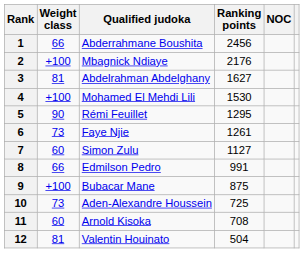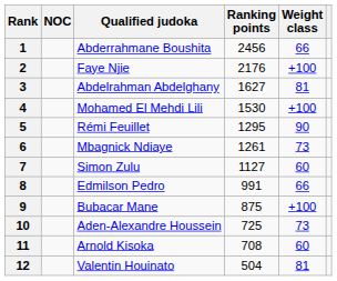 <table class="wikitable">
 <tr>
 <th>Rank</th>
-<th>Weight<br>class</th>
+<th>NOC</th>
 <th>Qualified judoka</th>
 <th>Ranking<br>points</th>
-<th>NOC</th>
+<th>Weight<br>class</th>
 <th></th>
 </tr>
 <tr>
 <th>1</th>
-<td align=center><a href='#'>66</a></td>
+<td></td>
 <td><a href='#'>Abderrahmane Boushita</a></td>
 <td align=center>2456</td>
-<td></td>
+<td align=center><a href='#'>66</a></td>
 <td></td>
 </tr>
 <tr>
 <th>2</th>
+<td></td>
+<td><a href='#'>Faye Njie</a></td>
+<td align=center>2176</td>
 <td align=center><a href='#'>+100</a></td>
-<td><a href='#'>Mbagnick Ndiaye</a></td>
-<td align=center>2176</td>
-<td></td>
 <td></td>
 </tr>
 <tr>
 <th>3</th>
-<td align=center><a href='#'>81</a></td>
+<td></td>
 <td><a href='#'>Abdelrahman Abdelghany</a></td>
 <td align=center>1627</td>
-<td></td>
+<td align=center><a href='#'>81</a></td>
 <td></td>
 </tr>
 <tr>
 <th>4</th>
-<td align=center><a href='#'>+100</a></td>
+<td></td>
 <td><a href='#'>Mohamed El Mehdi Lili</a></td>
 <td align=center>1530</td>
-<td></td>
+<td align=center><a href='#'>+100</a></td>
 <td></td>
 </tr>
 <tr>
 <th>5</th>
-<td align=center><a href='#'>90</a></td>
+<td></td>
 <td><a href='#'>Rémi Feuillet</a></td>
 <td align=center>1295</td>
-<td></td>
+<td align=center><a href='#'>90</a></td>
 <td></td>
 </tr>
 <tr>
 <th>6</th>
+<td></td>
+<td><a href='#'>Mbagnick Ndiaye</a></td>
+<td align=center>1261</td>
 <td align=center><a href='#'>73</a></td>
-<td><a href='#'>Faye Njie</a></td>
-<td align=center>1261</td>
-<td></td>
 <td></td>
 </tr>
 <tr>
 <th>7</th>
-<td align=center><a href='#'>60</a></td>
+<td></td>
 <td><a href='#'>Simon Zulu</a></td>
 <td align=center>1127</td>
-<td></td>
+<td align=center><a href='#'>60</a></td>
 <td></td>
 </tr>
 <tr>
 <th>8</th>
-<td align=center><a href='#'>66</a></td>
+<td></td>
 <td><a href='#'>Edmilson Pedro</a></td>
 <td align=center>991</td>
-<td></td>
+<td align=center><a href='#'>66</a></td>
 <td></td>
 </tr>
 <tr>
 <th>9</th>
-<td align=center><a href='#'>+100</a></td>
+<td></td>
 <td><a href='#'>Bubacar Mane</a></td>
 <td align=center>875</td>
-<td></td>
+<td align=center><a href='#'>+100</a></td>
 <td></td>
 </tr>
 <tr>
 <th>10</th>
-<td align=center><a href='#'>73</a></td>
+<td></td>
 <td><a href='#'>Aden-Alexandre Houssein</a></td>
 <td align=center>725</td>
-<td></td>
+<td align=center><a href='#'>73</a></td>
 <td></td>
 </tr>
 <tr>
 <th>11</th>
-<td align=center><a href='#'>60</a></td>
+<td></td>
 <td><a href='#'>Arnold Kisoka</a></td>
 <td align=center>708</td>
-<td></td>
+<td align=center><a href='#'>60</a></td>
 <td></td>
 </tr>
 <tr>
 <th>12</th>
-<td align=center><a href='#'>81</a></td>
+<td></td>
 <td><a href='#'>Valentin Houinato</a></td>
 <td align=center>504</td>
-<td></td>
+<td align=center><a href='#'>81</a></td>
 <td></td>
 </tr>
 </table>
